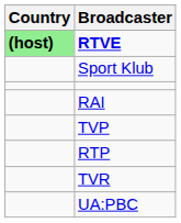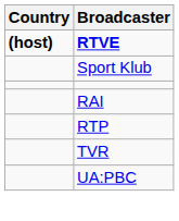 <table class="wikitable">
 <tr>
 <th>Country</th>
 <th>Broadcaster</th>
 </tr>
 <tr>
-<td style="background: lightgreen;"><strong> (host)</strong></td>
+<td><strong> (host)</strong></td>
 <td><strong><a href='#'>RTVE</a></strong></td>
 </tr>
 <tr>
 <td></td>
 <td><a href='#'>Sport Klub</a></td>
 </tr>
 <tr>
 <td></td>
 <td></td>
 </tr>
 <tr>
 <td></td>
 <td><a href='#'>RAI</a></td>
 </tr>
 <tr>
 <td></td>
-<td><a href='#'>TVP</a></td>
-</tr>
-<tr>
-<td></td>
 <td><a href='#'>RTP</a></td>
 </tr>
 <tr>
 <td></td>
 <td><a href='#'>TVR</a></td>
 </tr>
 <tr>
 <td></td>
 <td><a href='#'>UA:PBC</a></td>
 </tr>
 </table>
